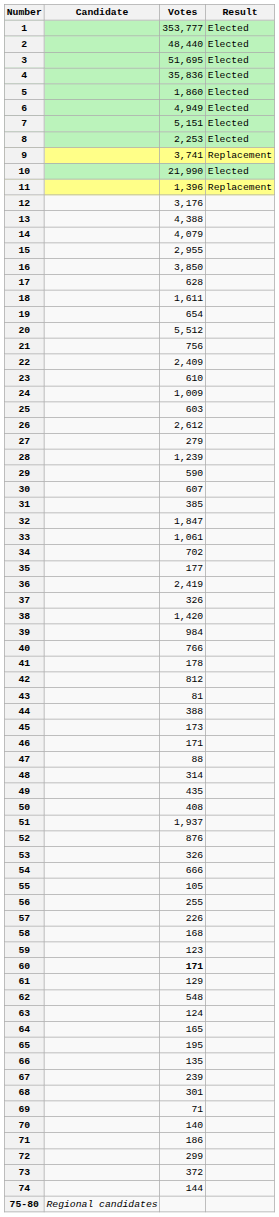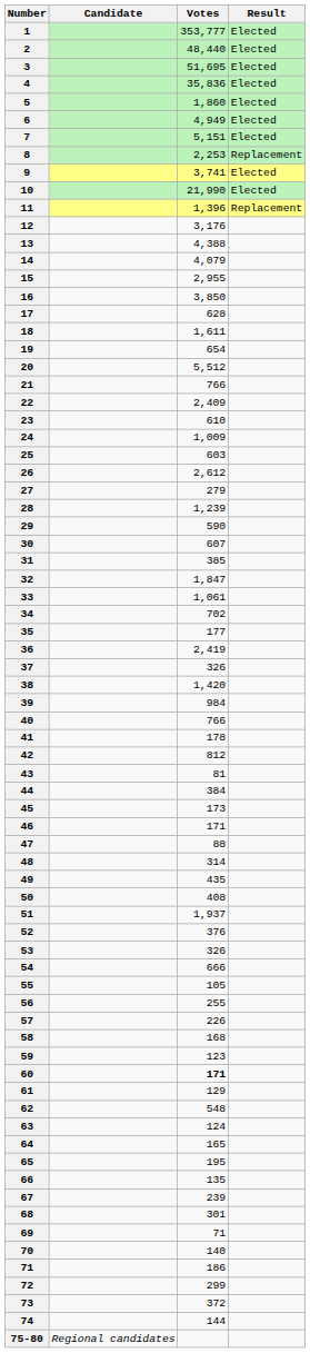 <table class="wikitable sortable">
 <tr>
 <th scope="col">Number</th>
 <th scope="col">Candidate</th>
 <th scope="col">Votes</th>
 <th scope="col">Result</th>
 </tr>
 <tr bgcolor=bbf3bb>
 <th scope="row">1</th>
 <td></td>
 <td style="text-align:right">353,777</td>
 <td>Elected</td>
 </tr>
 <tr bgcolor=bbf3bb>
 <th scope="row">2</th>
 <td></td>
 <td style="text-align:right">48,440</td>
 <td>Elected</td>
 </tr>
 <tr bgcolor=bbf3bb>
 <th scope="row">3</th>
 <td></td>
 <td style="text-align:right">51,695</td>
 <td>Elected</td>
 </tr>
 <tr bgcolor=bbf3bb>
 <th scope="row">4</th>
 <td></td>
 <td style="text-align:right">35,836</td>
 <td>Elected</td>
 </tr>
 <tr bgcolor=bbf3bb>
 <th scope="row">5</th>
 <td></td>
 <td style="text-align:right">1,860</td>
 <td>Elected</td>
 </tr>
 <tr bgcolor=bbf3bb>
 <th scope="row">6</th>
 <td></td>
 <td style="text-align:right">4,949</td>
 <td>Elected</td>
 </tr>
 <tr bgcolor=bbf3bb>
 <th scope="row">7</th>
 <td></td>
 <td style="text-align:right">5,151</td>
 <td>Elected</td>
 </tr>
 <tr bgcolor=bbf3bb>
 <th scope="row">8</th>
 <td></td>
 <td style="text-align:right">2,253</td>
-<td>Elected</td>
+<td>Replacement</td>
 </tr>
 <tr bgcolor=#FF8>
 <th scope="row">9</th>
 <td></td>
 <td style="text-align:right">3,741</td>
-<td>Replacement</td>
+<td>Elected</td>
 </tr>
 <tr bgcolor=bbf3bb>
 <th scope="row">10</th>
 <td></td>
 <td style="text-align:right">21,990</td>
 <td>Elected</td>
 </tr>
 <tr bgcolor=#FF8>
 <th scope="row">11</th>
 <td></td>
 <td style="text-align:right">1,396</td>
 <td>Replacement</td>
 </tr>
 <tr>
 <th scope="row">12</th>
 <td></td>
 <td style="text-align:right">3,176</td>
 <td></td>
 </tr>
 <tr>
 <th scope="row">13</th>
 <td></td>
 <td style="text-align:right">4,388</td>
 <td></td>
 </tr>
 <tr>
 <th scope="row">14</th>
 <td></td>
 <td style="text-align:right">4,079</td>
 <td></td>
 </tr>
 <tr>
 <th scope="row">15</th>
 <td></td>
 <td style="text-align:right">2,955</td>
 <td></td>
 </tr>
 <tr>
 <th scope="row">16</th>
 <td></td>
 <td style="text-align:right">3,850</td>
 <td></td>
 </tr>
 <tr>
 <th scope="row">17</th>
 <td></td>
 <td style="text-align:right">628</td>
 <td></td>
 </tr>
 <tr>
 <th scope="row">18</th>
 <td></td>
 <td style="text-align:right">1,611</td>
 <td></td>
 </tr>
 <tr>
 <th scope="row">19</th>
 <td></td>
 <td style="text-align:right">654</td>
 <td></td>
 </tr>
 <tr>
 <th scope="row">20</th>
 <td></td>
 <td style="text-align:right">5,512</td>
 <td></td>
 </tr>
 <tr>
 <th scope="row">21</th>
 <td></td>
-<td style="text-align:right">756</td>
+<td style="text-align:right">766</td>
 <td></td>
 </tr>
 <tr>
 <th scope="row">22</th>
 <td></td>
 <td style="text-align:right">2,409</td>
 <td></td>
 </tr>
 <tr>
 <th scope="row">23</th>
 <td></td>
 <td style="text-align:right">610</td>
 <td></td>
 </tr>
 <tr>
 <th scope="row">24</th>
 <td></td>
 <td style="text-align:right">1,009</td>
 <td></td>
 </tr>
 <tr>
 <th scope="row">25</th>
 <td></td>
 <td style="text-align:right">603</td>
 <td></td>
 </tr>
 <tr>
 <th scope="row">26</th>
 <td></td>
 <td style="text-align:right">2,612</td>
 <td></td>
 </tr>
 <tr>
 <th scope="row">27</th>
 <td></td>
 <td style="text-align:right">279</td>
 <td></td>
 </tr>
 <tr>
 <th scope="row">28</th>
 <td></td>
 <td style="text-align:right">1,239</td>
 <td></td>
 </tr>
 <tr>
 <th scope="row">29</th>
 <td></td>
 <td style="text-align:right">590</td>
 <td></td>
 </tr>
 <tr>
 <th scope="row">30</th>
 <td></td>
 <td style="text-align:right">607</td>
 <td></td>
 </tr>
 <tr>
 <th scope="row">31</th>
 <td></td>
 <td style="text-align:right">385</td>
 <td></td>
 </tr>
 <tr>
 <th scope="row">32</th>
 <td></td>
 <td style="text-align:right">1,847</td>
 <td></td>
 </tr>
 <tr>
 <th scope="row">33</th>
 <td></td>
 <td style="text-align:right">1,061</td>
 <td></td>
 </tr>
 <tr>
 <th scope="row">34</th>
 <td></td>
 <td style="text-align:right">702</td>
 <td></td>
 </tr>
 <tr>
 <th scope="row">35</th>
 <td></td>
 <td style="text-align:right">177</td>
 <td></td>
 </tr>
 <tr>
 <th scope="row">36</th>
 <td></td>
 <td style="text-align:right">2,419</td>
 <td></td>
 </tr>
 <tr>
 <th scope="row">37</th>
 <td></td>
 <td style="text-align:right">326</td>
 <td></td>
 </tr>
 <tr>
 <th scope="row">38</th>
 <td></td>
 <td style="text-align:right">1,420</td>
 <td></td>
 </tr>
 <tr>
 <th scope="row">39</th>
 <td></td>
 <td style="text-align:right">984</td>
 <td></td>
 </tr>
 <tr>
 <th scope="row">40</th>
 <td></td>
 <td style="text-align:right">766</td>
 <td></td>
 </tr>
 <tr>
 <th scope="row">41</th>
 <td></td>
 <td style="text-align:right">178</td>
 <td></td>
 </tr>
 <tr>
 <th scope="row">42</th>
 <td></td>
 <td style="text-align:right">812</td>
 <td></td>
 </tr>
 <tr>
 <th scope="row">43</th>
 <td></td>
 <td style="text-align:right">81</td>
 <td></td>
 </tr>
 <tr>
 <th scope="row">44</th>
 <td></td>
-<td style="text-align:right">388</td>
+<td style="text-align:right">384</td>
 <td></td>
 </tr>
 <tr>
 <th scope="row">45</th>
 <td></td>
 <td style="text-align:right">173</td>
 <td></td>
 </tr>
 <tr>
 <th scope="row">46</th>
 <td></td>
 <td style="text-align:right">171</td>
 <td></td>
 </tr>
 <tr>
 <th scope="row">47</th>
 <td></td>
 <td style="text-align:right">88</td>
 <td></td>
 </tr>
 <tr>
 <th scope="row">48</th>
 <td></td>
 <td style="text-align:right">314</td>
 <td></td>
 </tr>
 <tr>
 <th scope="row">49</th>
 <td></td>
 <td style="text-align:right">435</td>
 <td></td>
 </tr>
 <tr>
 <th scope="row">50</th>
 <td></td>
 <td style="text-align:right">408</td>
 <td></td>
 </tr>
 <tr>
 <th scope="row">51</th>
 <td></td>
 <td style="text-align:right">1,937</td>
 <td></td>
 </tr>
 <tr>
 <th scope="row">52</th>
 <td></td>
-<td style="text-align:right">876</td>
+<td style="text-align:right">376</td>
 <td></td>
 </tr>
 <tr>
 <th scope="row">53</th>
 <td></td>
 <td style="text-align:right">326</td>
 <td></td>
 </tr>
 <tr>
 <th scope="row">54</th>
 <td></td>
 <td style="text-align:right">666</td>
 <td></td>
 </tr>
 <tr>
 <th scope="row">55</th>
 <td></td>
 <td style="text-align:right">105</td>
 <td></td>
 </tr>
 <tr>
 <th scope="row">56</th>
 <td></td>
 <td style="text-align:right">255</td>
 <td></td>
 </tr>
 <tr>
 <th scope="row">57</th>
 <td></td>
 <td style="text-align:right">226</td>
 <td></td>
 </tr>
 <tr>
 <th scope="row">58</th>
 <td></td>
 <td style="text-align:right">168</td>
 <td></td>
 </tr>
 <tr>
 <th scope="row">59</th>
 <td></td>
 <td style="text-align:right">123</td>
 <td></td>
 </tr>
 <tr>
 <th scope="row">60</th>
 <td></td>
 <td style="text-align:right"><strong>171</strong></td>
 <td></td>
 </tr>
 <tr>
 <th scope="row">61</th>
 <td></td>
 <td style="text-align:right">129</td>
 <td></td>
 </tr>
 <tr>
 <th scope="row">62</th>
 <td></td>
 <td style="text-align:right">548</td>
 <td></td>
 </tr>
 <tr>
 <th scope="row">63</th>
 <td></td>
 <td style="text-align:right">124</td>
 <td></td>
 </tr>
 <tr>
 <th scope="row">64</th>
 <td></td>
 <td style="text-align:right">165</td>
 <td></td>
 </tr>
 <tr>
 <th scope="row">65</th>
 <td></td>
 <td style="text-align:right">195</td>
 <td></td>
 </tr>
 <tr>
 <th scope="row">66</th>
 <td></td>
 <td style="text-align:right">135</td>
 <td></td>
 </tr>
 <tr>
 <th scope="row">67</th>
 <td></td>
 <td style="text-align:right">239</td>
 <td></td>
 </tr>
 <tr>
 <th scope="row">68</th>
 <td></td>
 <td style="text-align:right">301</td>
 <td></td>
 </tr>
 <tr>
 <th scope="row">69</th>
 <td></td>
 <td style="text-align:right">71</td>
 <td></td>
 </tr>
 <tr>
 <th scope="row">70</th>
 <td></td>
 <td style="text-align:right">140</td>
 <td></td>
 </tr>
 <tr>
 <th scope="row">71</th>
 <td></td>
 <td style="text-align:right">186</td>
 <td></td>
 </tr>
 <tr>
 <th scope="row">72</th>
 <td></td>
 <td style="text-align:right">299</td>
 <td></td>
 </tr>
 <tr>
 <th scope="row">73</th>
 <td></td>
 <td style="text-align:right">372</td>
 <td></td>
 </tr>
 <tr>
 <th scope="row">74</th>
 <td></td>
 <td style="text-align:right">144</td>
 <td></td>
 </tr>
 <tr>
 <th scope="row">75-80</th>
 <td><em>Regional candidates</em></td>
 <td style="text-align:right"></td>
 <td></td>
 </tr>
 </table>
